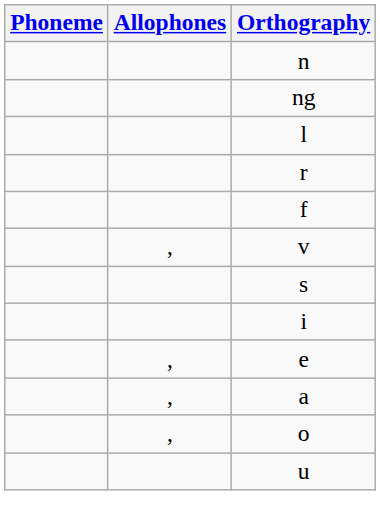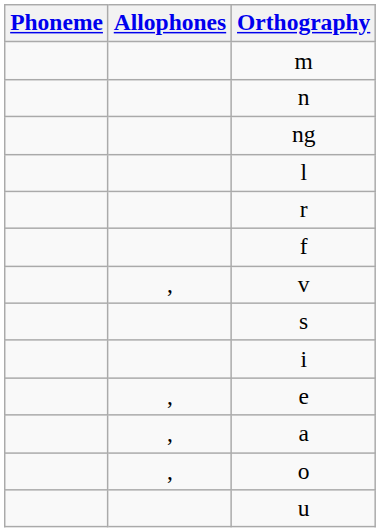 <table class="wikitable" style="text-align:center">
 <tr>
 <th><a href='#'>Phoneme</a></th>
 <th><a href='#'>Allophones</a></th>
 <th><a href='#'>Orthography</a></th>
+</tr>
+<tr>
+<td></td>
+<td></td>
+<td>m</td>
 </tr>
 <tr>
 <td></td>
 <td></td>
 <td>n</td>
 </tr>
 <tr>
 <td></td>
 <td></td>
 <td>ng</td>
 </tr>
 <tr>
 <td></td>
 <td></td>
 <td>l</td>
 </tr>
 <tr>
 <td></td>
 <td></td>
 <td>r</td>
 </tr>
 <tr>
 <td></td>
 <td></td>
 <td>f</td>
 </tr>
 <tr>
 <td></td>
 <td>, </td>
 <td>v</td>
 </tr>
 <tr>
 <td></td>
 <td></td>
 <td>s</td>
 </tr>
 <tr>
 <td></td>
 <td></td>
 <td>i</td>
 </tr>
 <tr>
 <td></td>
 <td>, </td>
 <td>e</td>
 </tr>
 <tr>
 <td></td>
 <td>, </td>
 <td>a</td>
 </tr>
 <tr>
 <td></td>
 <td>, </td>
 <td>o</td>
 </tr>
 <tr>
 <td></td>
 <td></td>
 <td>u</td>
 </tr>
 </table>
